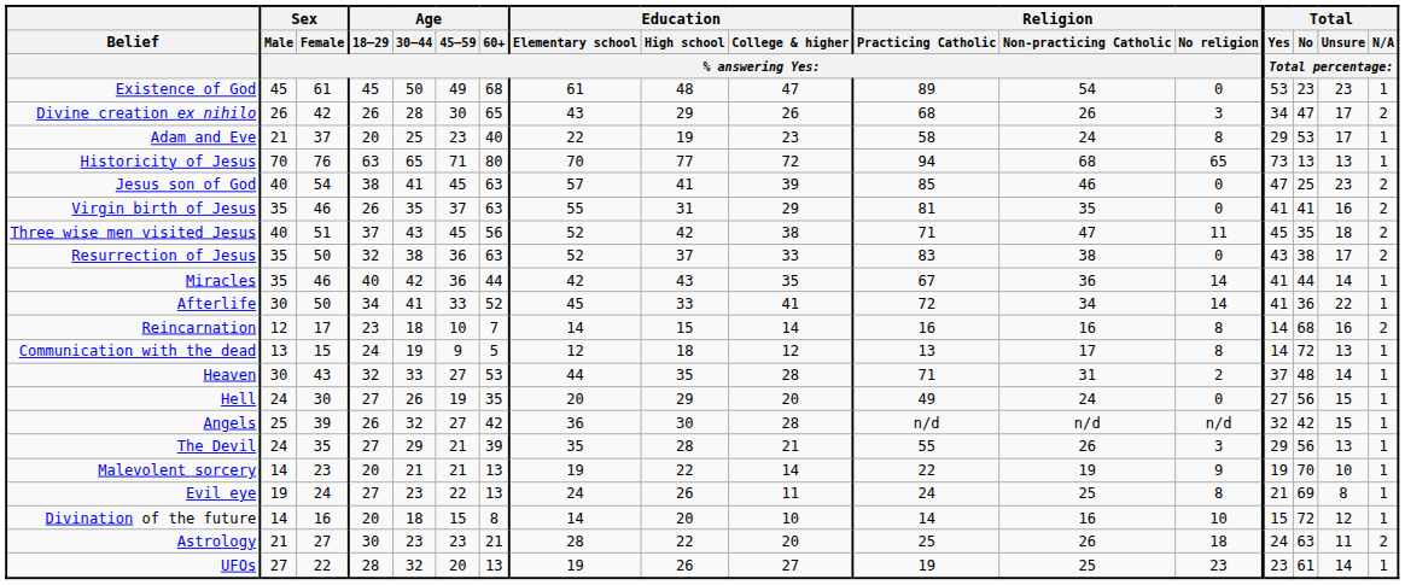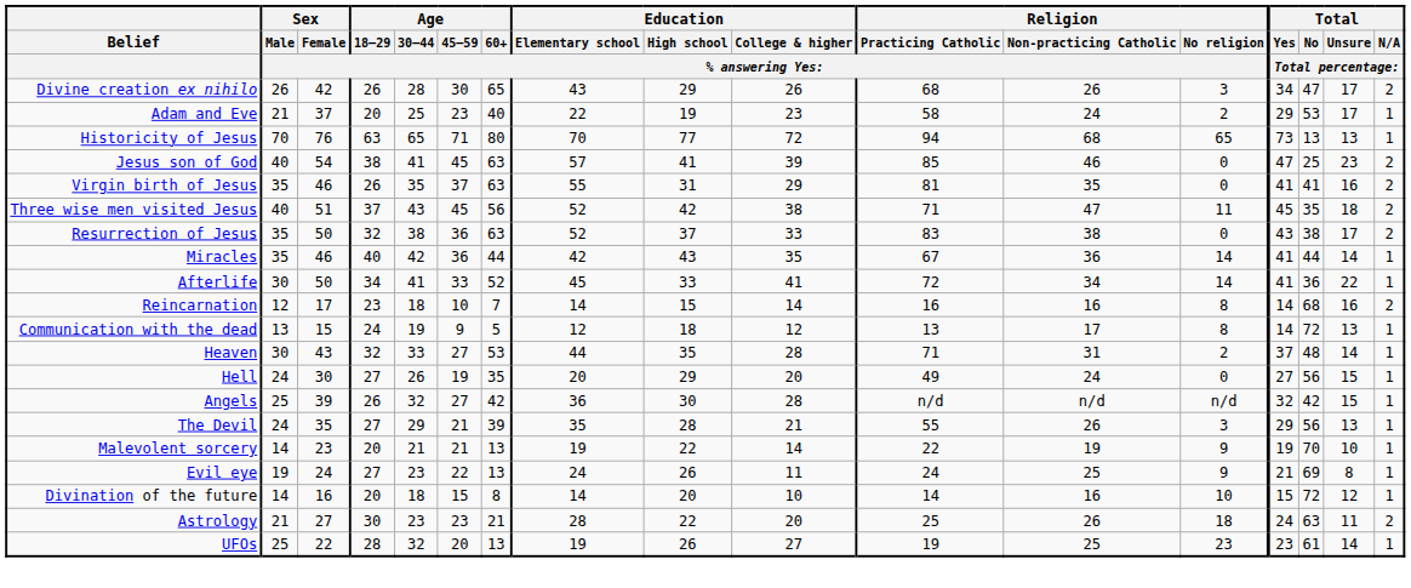 <table class="wikitable"  style="border: 2px solid black; border-spacing: 0; margin: 1em auto">
 <tr>
 <th style="border-right: 2px solid black; text-align: center;" colspan="1"></th>
 <th style="border-right: 2px solid black; text-align: center;" colspan="2">Sex</th>
 <th style="border-right: 2px solid black; text-align: center;" colspan="4">Age</th>
 <th style="border-right: 2px solid black; text-align: center;" colspan="3">Education</th>
 <th style="border-right: 3px solid black; text-align: center;" colspan="3">Religion</th>
 <th colspan="4">Total</th>
 </tr>
 <tr>
 <th style="border-right: 2px solid black; text-align: center;">Belief</th>
 <th style="text-align: center;"><small>Male</small></th>
 <th style="border-right: 2px solid black; text-align: center;"><small>Female</small></th>
 <th style="text-align: center;"><small>18–29</small></th>
 <th style="text-align: center;"><small>30–44</small></th>
 <th style="text-align: center;"><small>45–59</small></th>
 <th style="border-right: 2px solid black; text-align: center;"><small>60+</small></th>
 <th style="text-align: center;"><small>Elementary school</small></th>
 <th style="text-align: center;"><small>High school</small></th>
 <th style="border-right: 2px solid black; text-align: center;"><small>College & higher</small></th>
 <th style="text-align: center;"><small>Practicing Catholic</small></th>
 <th style="text-align: center;"><small>Non-practicing Catholic</small></th>
 <th style="border-right: 3px solid black; text-align: center;"><small>No religion</small></th>
 <th style="text-align: center;"><small>Yes</small></th>
 <th style="text-align: center;"><small>No</small></th>
 <th style="text-align: center;"><small>Unsure</small></th>
 <th style="text-align: center;"><small>N/A</small></th>
 </tr>
 <tr>
 <th style="border-right: 2px solid black; text-align: center;" colspan="1"></th>
 <th style="border-right: 3px solid black; text-align: center;" colspan="12"><small><em>% answering Yes:</em></small></th>
 <th colspan="4"><small><em>Total percentage:</em></small></th>
 </tr>
 <tr>
-<td style="border-right: 2px solid black; text-align: right;"><a href='#'>Existence of God</a></td>
-<td style="text-align: center;">45 </td>
-<td style="border-right: 2px solid black; text-align: center;">61</td>
-<td style="text-align: center;">45 </td>
-<td style="text-align: center;">50</td>
-<td style="text-align: center;">49</td>
-<td style="border-right: 2px solid black; text-align: center;">68</td>
-<td style="text-align: center;">61 </td>
-<td style="text-align: center;">48</td>
-<td style="border-right: 2px solid black; text-align: center;">47</td>
-<td style="text-align: center;">89 </td>
-<td style="text-align: center;">54</td>
-<td style="border-right: 3px solid black; text-align: center;">0</td>
-<td style="text-align: center;">53 </td>
-<td style="text-align: center;">23</td>
-<td style="text-align: center;">23</td>
-<td style="text-align: center;">1</td>
-</tr>
-<tr>
 <td style="border-right: 2px solid black; text-align: right;"><a href='#'>Divine creation <em>ex nihilo</em></a></td>
 <td style="text-align: center;">26 </td>
 <td style="border-right: 2px solid black; text-align: center;">42</td>
 <td style="text-align: center;">26 </td>
 <td style="text-align: center;">28</td>
 <td style="text-align: center;">30</td>
 <td style="border-right: 2px solid black; text-align: center;">65</td>
 <td style="text-align: center;">43 </td>
 <td style="text-align: center;">29</td>
 <td style="border-right: 2px solid black; text-align: center;">26</td>
 <td style="text-align: center;">68 </td>
 <td style="text-align: center;">26</td>
 <td style="border-right: 3px solid black; text-align: center;">3</td>
 <td style="text-align: center;">34 </td>
 <td style="text-align: center;">47</td>
 <td style="text-align: center;">17</td>
 <td style="text-align: center;">2</td>
 </tr>
 <tr>
 <td style="border-right: 2px solid black; text-align: right;"><a href='#'>Adam and Eve</a></td>
 <td style="text-align: center;">21 </td>
 <td style="border-right: 2px solid black; text-align: center;">37</td>
 <td style="text-align: center;">20 </td>
 <td style="text-align: center;">25</td>
 <td style="text-align: center;">23</td>
 <td style="border-right: 2px solid black; text-align: center;">40</td>
 <td style="text-align: center;">22 </td>
 <td style="text-align: center;">19</td>
 <td style="border-right: 2px solid black; text-align: center;">23</td>
 <td style="text-align: center;">58 </td>
 <td style="text-align: center;">24</td>
-<td style="border-right: 3px solid black; text-align: center;">8</td>
+<td style="border-right: 3px solid black; text-align: center;">2</td>
 <td style="text-align: center;">29 </td>
 <td style="text-align: center;">53</td>
 <td style="text-align: center;">17</td>
 <td style="text-align: center;">1</td>
 </tr>
 <tr>
 <td style="border-right: 2px solid black; text-align: right;"><a href='#'>Historicity of Jesus</a></td>
 <td style="text-align: center;">70 </td>
 <td style="border-right: 2px solid black; text-align: center;">76</td>
 <td style="text-align: center;">63 </td>
 <td style="text-align: center;">65</td>
 <td style="text-align: center;">71</td>
 <td style="border-right: 2px solid black; text-align: center;">80</td>
 <td style="text-align: center;">70 </td>
 <td style="text-align: center;">77</td>
 <td style="border-right: 2px solid black; text-align: center;">72</td>
 <td style="text-align: center;">94 </td>
 <td style="text-align: center;">68</td>
 <td style="border-right: 3px solid black; text-align: center;">65</td>
 <td style="text-align: center;">73 </td>
 <td style="text-align: center;">13</td>
 <td style="text-align: center;">13</td>
 <td style="text-align: center;">1</td>
 </tr>
 <tr>
 <td style="border-right: 2px solid black; text-align: right;"><a href='#'>Jesus son of God</a></td>
 <td style="text-align: center;">40 </td>
 <td style="border-right: 2px solid black; text-align: center;">54</td>
 <td style="text-align: center;">38 </td>
 <td style="text-align: center;">41</td>
 <td style="text-align: center;">45</td>
 <td style="border-right: 2px solid black; text-align: center;">63</td>
 <td style="text-align: center;">57 </td>
 <td style="text-align: center;">41</td>
 <td style="border-right: 2px solid black; text-align: center;">39</td>
 <td style="text-align: center;">85 </td>
 <td style="text-align: center;">46</td>
 <td style="border-right: 3px solid black; text-align: center;">0</td>
 <td style="text-align: center;">47 </td>
 <td style="text-align: center;">25</td>
 <td style="text-align: center;">23</td>
 <td style="text-align: center;">2</td>
 </tr>
 <tr>
 <td style="border-right: 2px solid black; text-align: right;"><a href='#'>Virgin birth of Jesus</a></td>
 <td style="text-align: center;">35 </td>
 <td style="border-right: 2px solid black; text-align: center;">46</td>
 <td style="text-align: center;">26 </td>
 <td style="text-align: center;">35</td>
 <td style="text-align: center;">37</td>
 <td style="border-right: 2px solid black; text-align: center;">63</td>
 <td style="text-align: center;">55 </td>
 <td style="text-align: center;">31</td>
 <td style="border-right: 2px solid black; text-align: center;">29</td>
 <td style="text-align: center;">81 </td>
 <td style="text-align: center;">35</td>
 <td style="border-right: 3px solid black; text-align: center;">0</td>
 <td style="text-align: center;">41 </td>
 <td style="text-align: center;">41</td>
 <td style="text-align: center;">16</td>
 <td style="text-align: center;">2</td>
 </tr>
 <tr>
 <td style="border-right: 2px solid black; text-align: right;"><a href='#'>Three wise men visited Jesus</a></td>
 <td style="text-align: center;">40 </td>
 <td style="border-right: 2px solid black; text-align: center;">51</td>
 <td style="text-align: center;">37 </td>
 <td style="text-align: center;">43</td>
 <td style="text-align: center;">45</td>
 <td style="border-right: 2px solid black; text-align: center;">56</td>
 <td style="text-align: center;">52 </td>
 <td style="text-align: center;">42</td>
 <td style="border-right: 2px solid black; text-align: center;">38</td>
 <td style="text-align: center;">71 </td>
 <td style="text-align: center;">47</td>
 <td style="border-right: 3px solid black; text-align: center;">11</td>
 <td style="text-align: center;">45 </td>
 <td style="text-align: center;">35</td>
 <td style="text-align: center;">18</td>
 <td style="text-align: center;">2</td>
 </tr>
 <tr>
 <td style="border-right: 2px solid black; text-align: right;"><a href='#'>Resurrection of Jesus</a></td>
 <td style="text-align: center;">35 </td>
 <td style="border-right: 2px solid black; text-align: center;">50</td>
 <td style="text-align: center;">32 </td>
 <td style="text-align: center;">38</td>
 <td style="text-align: center;">36</td>
 <td style="border-right: 2px solid black; text-align: center;">63</td>
 <td style="text-align: center;">52 </td>
 <td style="text-align: center;">37</td>
 <td style="border-right: 2px solid black; text-align: center;">33</td>
 <td style="text-align: center;">83 </td>
 <td style="text-align: center;">38</td>
 <td style="border-right: 3px solid black; text-align: center;">0</td>
 <td style="text-align: center;">43 </td>
 <td style="text-align: center;">38</td>
 <td style="text-align: center;">17</td>
 <td style="text-align: center;">2</td>
 </tr>
 <tr>
 <td style="border-right: 2px solid black; text-align: right;"><a href='#'>Miracles</a></td>
 <td style="text-align: center;">35 </td>
 <td style="border-right: 2px solid black; text-align: center;">46</td>
 <td style="text-align: center;">40 </td>
 <td style="text-align: center;">42</td>
 <td style="text-align: center;">36</td>
 <td style="border-right: 2px solid black; text-align: center;">44</td>
 <td style="text-align: center;">42 </td>
 <td style="text-align: center;">43</td>
 <td style="border-right: 2px solid black; text-align: center;">35</td>
 <td style="text-align: center;">67 </td>
 <td style="text-align: center;">36</td>
 <td style="border-right: 3px solid black; text-align: center;">14</td>
 <td style="text-align: center;">41 </td>
 <td style="text-align: center;">44</td>
 <td style="text-align: center;">14</td>
 <td style="text-align: center;">1</td>
 </tr>
 <tr>
 <td style="border-right: 2px solid black; text-align: right;"><a href='#'>Afterlife</a></td>
 <td style="text-align: center;">30 </td>
 <td style="border-right: 2px solid black; text-align: center;">50</td>
 <td style="text-align: center;">34 </td>
 <td style="text-align: center;">41</td>
 <td style="text-align: center;">33</td>
 <td style="border-right: 2px solid black; text-align: center;">52</td>
 <td style="text-align: center;">45 </td>
 <td style="text-align: center;">33</td>
 <td style="border-right: 2px solid black; text-align: center;">41</td>
 <td style="text-align: center;">72 </td>
 <td style="text-align: center;">34</td>
 <td style="border-right: 3px solid black; text-align: center;">14</td>
 <td style="text-align: center;">41 </td>
 <td style="text-align: center;">36</td>
 <td style="text-align: center;">22</td>
 <td style="text-align: center;">1</td>
 </tr>
 <tr>
 <td style="border-right: 2px solid black; text-align: right;"><a href='#'>Reincarnation</a></td>
 <td style="text-align: center;">12 </td>
 <td style="border-right: 2px solid black; text-align: center;">17</td>
 <td style="text-align: center;">23 </td>
 <td style="text-align: center;">18</td>
 <td style="text-align: center;">10</td>
 <td style="border-right: 2px solid black; text-align: center;">7</td>
 <td style="text-align: center;">14 </td>
 <td style="text-align: center;">15</td>
 <td style="border-right: 2px solid black; text-align: center;">14</td>
 <td style="text-align: center;">16 </td>
 <td style="text-align: center;">16</td>
 <td style="border-right: 3px solid black; text-align: center;">8</td>
 <td style="text-align: center;">14 </td>
 <td style="text-align: center;">68</td>
 <td style="text-align: center;">16</td>
 <td style="text-align: center;">2</td>
 </tr>
 <tr>
 <td style="border-right: 2px solid black; text-align: right;"><a href='#'>Communication with the dead</a></td>
 <td style="text-align: center;">13 </td>
 <td style="border-right: 2px solid black; text-align: center;">15</td>
 <td style="text-align: center;">24 </td>
 <td style="text-align: center;">19</td>
 <td style="text-align: center;">9</td>
 <td style="border-right: 2px solid black; text-align: center;">5</td>
 <td style="text-align: center;">12 </td>
 <td style="text-align: center;">18</td>
 <td style="border-right: 2px solid black; text-align: center;">12</td>
 <td style="text-align: center;">13 </td>
 <td style="text-align: center;">17</td>
 <td style="border-right: 3px solid black; text-align: center;">8</td>
 <td style="text-align: center;">14 </td>
 <td style="text-align: center;">72</td>
 <td style="text-align: center;">13</td>
 <td style="text-align: center;">1</td>
 </tr>
 <tr>
 <td style="border-right: 2px solid black; text-align: right;"><a href='#'>Heaven</a></td>
 <td style="text-align: center;">30 </td>
 <td style="border-right: 2px solid black; text-align: center;">43</td>
 <td style="text-align: center;">32 </td>
 <td style="text-align: center;">33</td>
 <td style="text-align: center;">27</td>
 <td style="border-right: 2px solid black; text-align: center;">53</td>
 <td style="text-align: center;">44 </td>
 <td style="text-align: center;">35</td>
 <td style="border-right: 2px solid black; text-align: center;">28</td>
 <td style="text-align: center;">71 </td>
 <td style="text-align: center;">31</td>
 <td style="border-right: 3px solid black; text-align: center;">2</td>
 <td style="text-align: center;">37 </td>
 <td style="text-align: center;">48</td>
 <td style="text-align: center;">14</td>
 <td style="text-align: center;">1</td>
 </tr>
 <tr>
 <td style="border-right: 2px solid black; text-align: right;"><a href='#'>Hell</a></td>
 <td style="text-align: center;">24 </td>
 <td style="border-right: 2px solid black; text-align: center;">30</td>
 <td style="text-align: center;">27 </td>
 <td style="text-align: center;">26</td>
 <td style="text-align: center;">19</td>
 <td style="border-right: 2px solid black; text-align: center;">35</td>
 <td style="text-align: center;">20 </td>
 <td style="text-align: center;">29</td>
 <td style="border-right: 2px solid black; text-align: center;">20</td>
 <td style="text-align: center;">49 </td>
 <td style="text-align: center;">24</td>
 <td style="border-right: 3px solid black; text-align: center;">0</td>
 <td style="text-align: center;">27 </td>
 <td style="text-align: center;">56</td>
 <td style="text-align: center;">15</td>
 <td style="text-align: center;">1</td>
 </tr>
 <tr>
 <td style="border-right: 2px solid black; text-align: right;"><a href='#'>Angels</a></td>
 <td style="text-align: center;">25 </td>
 <td style="border-right: 2px solid black; text-align: center;">39</td>
 <td style="text-align: center;">26 </td>
 <td style="text-align: center;">32</td>
 <td style="text-align: center;">27</td>
 <td style="border-right: 2px solid black; text-align: center;">42</td>
 <td style="text-align: center;">36 </td>
 <td style="text-align: center;">30</td>
 <td style="border-right: 2px solid black; text-align: center;">28</td>
 <td style="text-align: center;">n/d </td>
 <td style="text-align: center;">n/d</td>
 <td style="border-right: 3px solid black; text-align: center;">n/d</td>
 <td style="text-align: center;">32 </td>
 <td style="text-align: center;">42</td>
 <td style="text-align: center;">15</td>
 <td style="text-align: center;">1</td>
 </tr>
 <tr>
 <td style="border-right: 2px solid black; text-align: right;"><a href='#'>The Devil</a></td>
 <td style="text-align: center;">24 </td>
 <td style="border-right: 2px solid black; text-align: center;">35</td>
 <td style="text-align: center;">27 </td>
 <td style="text-align: center;">29</td>
 <td style="text-align: center;">21</td>
 <td style="border-right: 2px solid black; text-align: center;">39</td>
 <td style="text-align: center;">35 </td>
 <td style="text-align: center;">28</td>
 <td style="border-right: 2px solid black; text-align: center;">21</td>
 <td style="text-align: center;">55 </td>
 <td style="text-align: center;">26</td>
 <td style="border-right: 3px solid black; text-align: center;">3</td>
 <td style="text-align: center;">29 </td>
 <td style="text-align: center;">56</td>
 <td style="text-align: center;">13</td>
 <td style="text-align: center;">1</td>
 </tr>
 <tr>
 <td style="border-right: 2px solid black; text-align: right;"><a href='#'>Malevolent sorcery</a></td>
 <td style="text-align: center;">14 </td>
 <td style="border-right: 2px solid black; text-align: center;">23</td>
 <td style="text-align: center;">20 </td>
 <td style="text-align: center;">21</td>
 <td style="text-align: center;">21</td>
 <td style="border-right: 2px solid black; text-align: center;">13</td>
 <td style="text-align: center;">19 </td>
 <td style="text-align: center;">22</td>
 <td style="border-right: 2px solid black; text-align: center;">14</td>
 <td style="text-align: center;">22 </td>
 <td style="text-align: center;">19</td>
 <td style="border-right: 3px solid black; text-align: center;">9</td>
 <td style="text-align: center;">19 </td>
 <td style="text-align: center;">70</td>
 <td style="text-align: center;">10</td>
 <td style="text-align: center;">1</td>
 </tr>
 <tr>
 <td style="border-right: 2px solid black; text-align: right;"><a href='#'>Evil eye</a></td>
 <td style="text-align: center;">19 </td>
 <td style="border-right: 2px solid black; text-align: center;">24</td>
 <td style="text-align: center;">27 </td>
 <td style="text-align: center;">23</td>
 <td style="text-align: center;">22</td>
 <td style="border-right: 2px solid black; text-align: center;">13</td>
 <td style="text-align: center;">24 </td>
 <td style="text-align: center;">26</td>
 <td style="border-right: 2px solid black; text-align: center;">11</td>
 <td style="text-align: center;">24 </td>
 <td style="text-align: center;">25</td>
-<td style="border-right: 3px solid black; text-align: center;">8</td>
+<td style="border-right: 3px solid black; text-align: center;">9</td>
 <td style="text-align: center;">21 </td>
 <td style="text-align: center;">69</td>
 <td style="text-align: center;">8</td>
 <td style="text-align: center;">1</td>
 </tr>
 <tr>
 <td style="border-right: 2px solid black; text-align: right;"><a href='#'>Divination</a> of the future</td>
 <td style="text-align: center;">14 </td>
 <td style="border-right: 2px solid black; text-align: center;">16</td>
 <td style="text-align: center;">20 </td>
 <td style="text-align: center;">18</td>
 <td style="text-align: center;">15</td>
 <td style="border-right: 2px solid black; text-align: center;">8</td>
 <td style="text-align: center;">14 </td>
 <td style="text-align: center;">20</td>
 <td style="border-right: 2px solid black; text-align: center;">10</td>
 <td style="text-align: center;">14 </td>
 <td style="text-align: center;">16</td>
 <td style="border-right: 3px solid black; text-align: center;">10</td>
 <td style="text-align: center;">15 </td>
 <td style="text-align: center;">72</td>
 <td style="text-align: center;">12</td>
 <td style="text-align: center;">1</td>
 </tr>
 <tr>
 <td style="border-right: 2px solid black; text-align: right;"><a href='#'>Astrology</a></td>
 <td style="text-align: center;">21 </td>
 <td style="border-right: 2px solid black; text-align: center;">27</td>
 <td style="text-align: center;">30 </td>
 <td style="text-align: center;">23</td>
 <td style="text-align: center;">23</td>
 <td style="border-right: 2px solid black; text-align: center;">21</td>
 <td style="text-align: center;">28 </td>
 <td style="text-align: center;">22</td>
 <td style="border-right: 2px solid black; text-align: center;">20</td>
 <td style="text-align: center;">25 </td>
 <td style="text-align: center;">26</td>
 <td style="border-right: 3px solid black; text-align: center;">18</td>
 <td style="text-align: center;">24 </td>
 <td style="text-align: center;">63</td>
 <td style="text-align: center;">11</td>
 <td style="text-align: center;">2</td>
 </tr>
 <tr>
 <td style="border-right: 2px solid black; text-align: right;"><a href='#'>UFOs</a></td>
-<td style="text-align: center;">27 </td>
+<td style="text-align: center;">25 </td>
 <td style="border-right: 2px solid black; text-align: center;">22</td>
 <td style="text-align: center;">28 </td>
 <td style="text-align: center;">32</td>
 <td style="text-align: center;">20</td>
 <td style="border-right: 2px solid black; text-align: center;">13</td>
 <td style="text-align: center;">19 </td>
 <td style="text-align: center;">26</td>
 <td style="border-right: 2px solid black; text-align: center;">27</td>
 <td style="text-align: center;">19 </td>
 <td style="text-align: center;">25</td>
 <td style="border-right: 3px solid black; text-align: center;">23</td>
 <td style="text-align: center;">23 </td>
 <td style="text-align: center;">61</td>
 <td style="text-align: center;">14</td>
 <td style="text-align: center;">1</td>
 </tr>
 </table>
